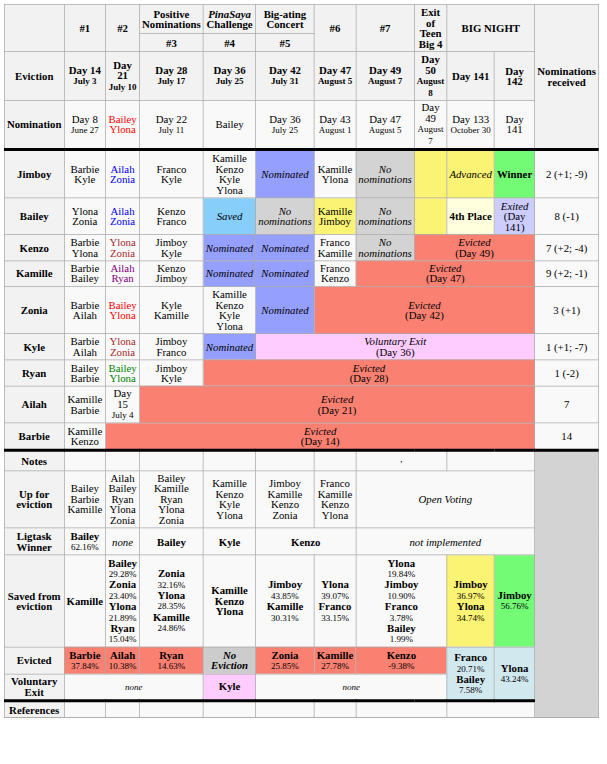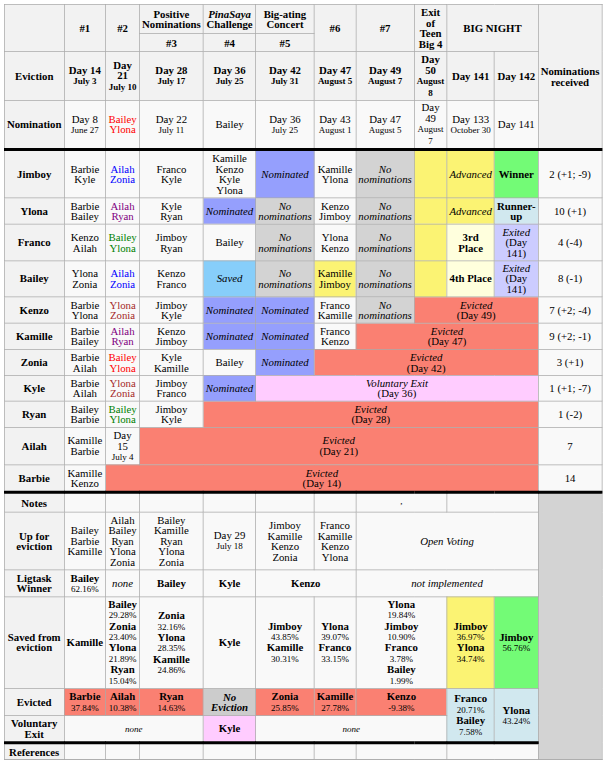 <table class="wikitable" style="text-align:center; font-size:90%; line-height:14px; width:100%">
 <tr>
 <th width="07%" rowspan="2"></th>
 <th width="08%" rowspan="2">#1</th>
 <th width="08%" rowspan="2">#2</th>
 <th width="08%">Positive Nominations</th>
 <th width="08%"><em>PinaSaya</em> Challenge</th>
 <th width="08%">Big-ating Concert</th>
 <th width="08%" rowspan="2">#6</th>
 <th width="08%" rowspan="2">#7</th>
 <th width="08%" rowspan="2">Exit of Teen Big 4</th>
 <th width="08%" colspan="2" rowspan="2">BIG NIGHT</th>
 <th rowspan="4" width="05%">Nominations received</th>
 </tr>
 <tr>
 <th width="08%">#3</th>
 <th width="08%">#4</th>
 <th width="08%">#5</th>
 </tr>
 <tr>
 <th>Eviction<br></th>
 <th>Day 14<br><small>July 3</small></th>
 <th>Day 21<br><small>July 10</small></th>
 <th>Day 28 <br><small>July 17</small></th>
 <th>Day 36<br><small>July 25</small></th>
 <th>Day 42 <br><small>July 31</small></th>
 <th>Day 47 <br><small>August 5</small></th>
 <th>Day 49 <br><small>August 7</small></th>
 <th>Day 50 <br><small>August 8</small></th>
 <th>Day 141<br><small></small></th>
 <th>Day 142<br><small></small></th>
 </tr>
 <tr>
 <th>Nomination<br></th>
 <td>Day 8<br><small>June 27</small></td>
 <td style="color:red;">Bailey<br>Ylona</td>
 <td>Day 22<br><small>July 11</small></td>
 <td>Bailey</td>
 <td>Day 36<br><small>July 25</small></td>
 <td>Day 43<br><small>August 1</small></td>
 <td>Day 47<br><small>August 5</small></td>
 <td>Day 49 <br><small>August 7</small></td>
 <td>Day 133<br><small>October 30</small></td>
 <td>Day 141<br><small></small></td>
 </tr>
 <tr style="border-top: 4px solid;">
 <th>Jimboy</th>
 <td>Barbie<br>Kyle</td>
 <td style="color:blue;">Ailah<br>Zonia</td>
 <td>Franco<br>Kyle</td>
 <td>Kamille<br>Kenzo<br>Kyle<br>Ylona</td>
 <td style="background:#959FFD;"><em>Nominated</em></td>
 <td>Kamille<br>Ylona</td>
 <td style="background:lightgrey;"><em>No<br>nominations</em></td>
 <td style="background:#FBF373;"></td>
 <td width="08%" style="background:#FBF373;"><em>Advanced</em></td>
 <td width="08%" style="background:#73FB76;"><strong>Winner</strong></td>
 <td>2 (+1; -9)</td>
 </tr>
 <tr>
+<th>Ylona</th>
+<td>Barbie<br>Bailey</td>
+<td style="color:purple;">Ailah<br>Ryan</td>
+<td>Kyle<br>Ryan</td>
+<td style="background:#959FFD;"><em>Nominated</em></td>
+<td style="background:lightgrey;"><em>No<br>nominations</em></td>
+<td>Kenzo<br>Jimboy</td>
+<td width="08%" style="background:lightgrey;"><em>No<br>nominations</em></td>
+<td width="08%" style="background:#FBF373;"></td>
+<td width="08%" style="background:#FBF373;"><em>Advanced</em></td>
+<td width="08%" style="background:#D1E8EF;"><strong>Runner-up</strong></td>
+<td>10 (+1)</td>
+</tr>
+<tr>
+<th>Franco</th>
+<td>Kenzo<br>Ailah</td>
+<td style="color:green;">Bailey<br>Ylona</td>
+<td>Jimboy<br>Ryan</td>
+<td>Bailey</td>
+<td style="background:lightgrey;"><em>No<br>nominations</em></td>
+<td>Ylona <br> Kenzo</td>
+<td style="background:lightgrey;"><em>No<br>nominations</em></td>
+<td style="background:#FBF373;"></td>
+<td width="08%" style="background:#FFFFDD;"><strong>3rd Place</strong></td>
+<td align="center" style="background: #CCCCFF;"><em>Exited</em><br>(Day 141)</td>
+<td>4 (-4)</td>
+</tr>
+<tr>
 <th>Bailey</th>
 <td>Ylona<br>Zonia</td>
 <td style="color:blue;">Ailah<br>Zonia</td>
 <td>Kenzo<br>Franco</td>
 <td style="background:#87CEFA;"><em>Saved</em></td>
 <td style="background:lightgrey"><em>No<br>nominations</em></td>
 <td style="background:#FBF373;">Kamille<br>Jimboy</td>
 <td style="background:lightgrey;"><em>No<br>nominations</em></td>
 <td style="background:#FBF373;"></td>
 <td width="08%" style="background:#FFFFDD;"><strong>4th Place</strong></td>
 <td align="center" style="background: #CCCCFF;"><em>Exited</em><br>(Day 141)</td>
 <td>8 (-1)</td>
 </tr>
 <tr>
 <th>Kenzo</th>
 <td>Barbie<br>Ylona</td>
 <td style="color:brown;">Ylona<br>Zonia</td>
 <td>Jimboy<br>Kyle</td>
 <td style="background:#959FFD;"><em>Nominated</em></td>
 <td style="background:#959FFD;"><em>Nominated</em></td>
 <td>Franco <br> Kamille</td>
 <td style="background:lightgrey;"><em>No<br>nominations</em></td>
 <td style="background:#FA8072;" colspan="3"><em>Evicted</em><br>(Day 49)</td>
 <td>7 (+2; -4)</td>
 </tr>
 <tr>
 <th>Kamille</th>
 <td>Barbie<br>Bailey</td>
 <td style="color:purple;">Ailah<br>Ryan</td>
 <td>Kenzo<br>Jimboy</td>
 <td style="background:#959FFD;"><em>Nominated</em></td>
 <td style="background:#959FFD;"><em>Nominated</em></td>
 <td>Franco<br>Kenzo</td>
 <td style="background:#FA8072; text-align:center" colspan="4"><em>Evicted</em><br>(Day 47)</td>
 <td>9 (+2; -1)</td>
 </tr>
 <tr>
 <th>Zonia</th>
 <td>Barbie<br>Ailah</td>
 <td style="color:red;">Bailey<br>Ylona</td>
 <td>Kyle<br>Kamille</td>
-<td>Kamille<br>Kenzo<br>Kyle<br>Ylona</td>
+<td>Bailey</td>
 <td style="background:#959FFD;"><em>Nominated</em></td>
 <td style="background:#FA8072; text-align:center" colspan="5"><em>Evicted</em><br>(Day 42)</td>
 <td>3 (+1)</td>
 </tr>
 <tr>
 <th>Kyle</th>
 <td>Barbie<br>Ailah</td>
 <td style="color:brown;">Ylona<br>Zonia</td>
 <td>Jimboy<br>Franco</td>
 <td style="background:#959FFD;"><em>Nominated</em></td>
 <td colspan="6" style="background:#FFCCFF;"><em>Voluntary Exit</em><br>(Day 36)</td>
 <td>1 (+1; -7)</td>
 </tr>
 <tr>
 <th>Ryan</th>
 <td>Bailey<br>Barbie</td>
 <td style="color:green;">Bailey<br>Ylona</td>
 <td>Jimboy<br>Kyle</td>
 <td style="background:#FA8072; text-align:center" colspan="7"><em>Evicted</em><br>(Day 28)</td>
 <td>1 (-2)</td>
 </tr>
 <tr>
 <th>Ailah</th>
 <td>Kamille<br>Barbie</td>
 <td>Day 15<br><small>July 4</small></td>
 <td style="background:#FA8072; text-align:center" colspan="8"><em>Evicted</em><br>(Day 21)</td>
 <td>7</td>
 </tr>
 <tr>
 <th>Barbie</th>
 <td>Kamille<br>Kenzo</td>
 <td style="background:#FA8072; text-align:center" colspan="9"><em>Evicted</em><br>(Day 14)</td>
 <td>14</td>
 </tr>
 <tr style="border-top: 4px solid;">
 <th>Notes</th>
 <td></td>
 <td></td>
 <td></td>
 <td></td>
 <td></td>
 <td></td>
 <td colspan="2"><sup>,</sup> </td>
 <td colspan="2"></td>
 <td rowspan="7" style="background:lightgrey;"></td>
 </tr>
 <tr>
 <th>Up for eviction</th>
 <td>Bailey<br>Barbie<br>Kamille</td>
 <td>Ailah<br>Bailey<br>Ryan<br>Ylona<br>Zonia</td>
 <td>Bailey<br>Kamille<br>Ryan<br>Ylona<br>Zonia</td>
-<td>Kamille<br>Kenzo<br>Kyle<br>Ylona</td>
+<td>Day 29<br><small>July 18</small></td>
 <td>Jimboy<br>Kamille<br>Kenzo<br>Zonia</td>
 <td>Franco<br>Kamille<br>Kenzo<br>Ylona</td>
 <td colspan="4"><em>Open Voting</em></td>
 </tr>
 <tr>
 <th>Ligtask Winner</th>
 <td><strong>Bailey</strong><br><small>62.16%</small></td>
 <td><em>none</em></td>
 <td><strong>Bailey</strong></td>
 <td><strong>Kyle</strong></td>
 <td colspan="2"><strong>Kenzo</strong></td>
 <td colspan="4"><em>not implemented</em></td>
 </tr>
 <tr>
 <th>Saved from eviction</th>
 <td><strong>Kamille</strong></td>
 <td><strong>Bailey</strong><br><small>29.28%</small><br><strong>Zonia</strong><br><small>23.40%</small><br><strong>Ylona</strong><br><small>21.89%</small><br><strong>Ryan</strong><br><small>15.04%</small></td>
 <td><strong>Zonia</strong><br><small>32.16%</small><br><strong>Ylona</strong><br><small>28.35%</small><br><strong>Kamille</strong><br><small>24.86%</small></td>
-<td><strong>Kamille<br>Kenzo<br>Ylona</strong></td>
+<td><strong>Kyle</strong></td>
 <td><strong>Jimboy</strong><br><small>43.85%</small><br><strong>Kamille</strong><br><small>30.31%</small></td>
 <td><strong>Ylona</strong><br><small>39.07%</small><br><strong>Franco</strong><br><small>33.15%</small></td>
 <td colspan="2"><strong>Ylona</strong><br><small>19.84%</small><br><strong>Jimboy</strong><br><small>10.90%</small><br><strong>Franco</strong><br><small>3.78%</small><br><strong>Bailey</strong><br><small>1.99%</small><br></td>
 <td style="background:#FBF373;"><strong>Jimboy</strong><br><small>36.97%</small><br><strong>Ylona</strong><br><small>34.74%</small></td>
 <td style="background:#73FB76"><strong>Jimboy</strong><br><small>56.76%</small></td>
 </tr>
 <tr>
 <th>Evicted</th>
 <td style="background:#FA8072"><strong>Barbie</strong><br><small>37.84%</small></td>
 <td style="background:#FA8072"><strong>Ailah</strong><br><small>10.38%</small></td>
 <td style="background:#FA8072"><strong>Ryan</strong><br><small>14.63%</small></td>
 <td style="background:#CCC"><strong><em>No Eviction</em></strong></td>
 <td style="background:#FA8072"><strong>Zonia</strong><br><small>25.85%</small></td>
 <td style="background:#FA8072"><strong>Kamille</strong><br><small>27.78%</small></td>
 <td style="background:#FA8072" colspan="2"><strong>Kenzo</strong><br><small>-9.38%</small></td>
 <td rowspan="2" style="background:#D1E8EF"><strong>Franco</strong><br><small>20.71%</small><br><strong>Bailey</strong><br><small>7.58%</small></td>
 <td rowspan="2" style="background:#D1E8EF"><strong>Ylona</strong><br><small>43.24%</small></td>
 </tr>
 <tr>
 <th>Voluntary Exit</th>
 <td colspan="3"><small><em>none</em></small></td>
 <td style="background:#FFCCFF"><strong>Kyle</strong></td>
 <td colspan="4"><small> <em>none</em></small></td>
 </tr>
 <tr style="border-top: 4px solid;">
 <th>References</th>
 <td></td>
 <td></td>
 <td></td>
 <td></td>
 <td></td>
 <td></td>
 <td colspan="2"></td>
 <td colspan="2"></td>
 </tr>
 <tr>
 </tr>
 </table>
